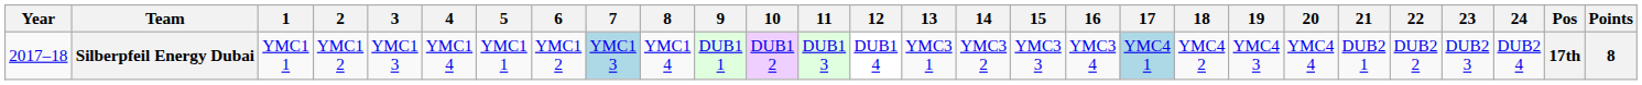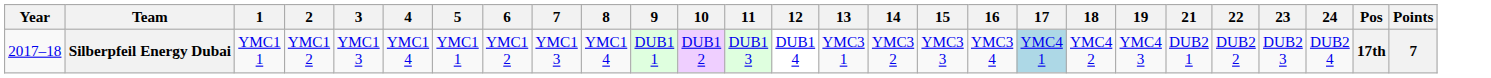 <table class="wikitable" style="text-align:center; font-size:85%">
 <tr>
 <th>Year</th>
 <th>Team</th>
 <th>1</th>
 <th>2</th>
 <th>3</th>
 <th>4</th>
 <th>5</th>
 <th>6</th>
 <th>7</th>
 <th>8</th>
 <th>9</th>
 <th>10</th>
 <th>11</th>
 <th>12</th>
 <th>13</th>
 <th>14</th>
 <th>15</th>
 <th>16</th>
 <th>17</th>
 <th>18</th>
 <th>19</th>
-<th>20</th>
 <th>21</th>
 <th>22</th>
 <th>23</th>
 <th>24</th>
 <th>Pos</th>
 <th>Points</th>
 </tr>
 <tr>
 <td nowrap><a href='#'>2017–18</a></td>
 <th nowrap>Silberpfeil Energy Dubai</th>
 <td><a href='#'>YMC1<br>1</a></td>
 <td><a href='#'>YMC1<br>2</a></td>
 <td><a href='#'>YMC1<br>3</a></td>
 <td><a href='#'>YMC1<br>4</a></td>
 <td><a href='#'>YMC1<br>1</a></td>
 <td><a href='#'>YMC1<br>2</a></td>
-<td style="background: lightblue;"><a href='#'>YMC1<br>3</a></td>
+<td><a href='#'>YMC1<br>3</a></td>
 <td><a href='#'>YMC1<br>4</a></td>
 <td style="background:#dfffdf"><a href='#'>DUB1<br>1</a><br></td>
 <td style="background:#efcfff"><a href='#'>DUB1<br>2</a><br></td>
 <td style="background:#dfffdf"><a href='#'>DUB1<br>3</a><br></td>
 <td style="background:#ffffff"><a href='#'>DUB1<br>4</a><br></td>
 <td><a href='#'>YMC3<br>1</a></td>
 <td><a href='#'>YMC3<br>2</a></td>
 <td><a href='#'>YMC3<br>3</a></td>
 <td><a href='#'>YMC3<br>4</a></td>
 <td style="background: lightblue;"><a href='#'>YMC4<br>1</a></td>
 <td><a href='#'>YMC4<br>2</a></td>
 <td><a href='#'>YMC4<br>3</a></td>
-<td><a href='#'>YMC4<br>4</a></td>
 <td><a href='#'>DUB2<br>1</a></td>
 <td><a href='#'>DUB2<br>2</a></td>
 <td><a href='#'>DUB2<br>3</a></td>
 <td><a href='#'>DUB2<br>4</a></td>
 <th>17th</th>
-<th>8</th>
+<th>7</th>
 </tr>
 </table>
